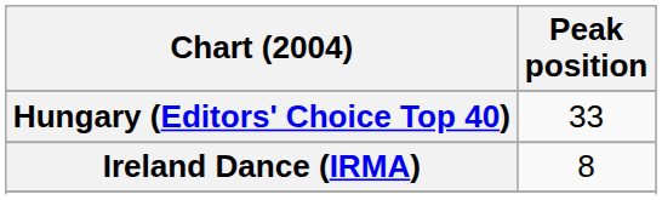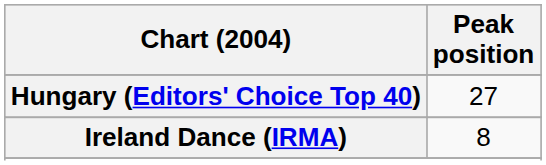 <table class="wikitable sortable plainrowheaders" style="text-align:center">
 <tr>
 <th>Chart (2004)</th>
 <th>Peak<br>position</th>
 </tr>
 <tr>
 </tr>
 <tr>
 </tr>
 <tr>
 </tr>
 <tr>
 </tr>
 <tr>
 <th scope="row">Hungary (<a href='#'>Editors' Choice Top 40</a>)</th>
-<td>33</td>
+<td>27</td>
 </tr>
 <tr>
 </tr>
 <tr>
 </tr>
 <tr>
 <th scope="row">Ireland Dance (<a href='#'>IRMA</a>)</th>
 <td>8</td>
 </tr>
 <tr>
 </tr>
 <tr>
 </tr>
 <tr>
 </tr>
 <tr>
 </tr>
 <tr>
 </tr>
 <tr>
 </tr>
 </table>
